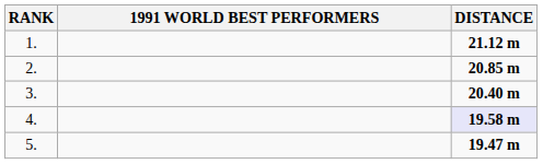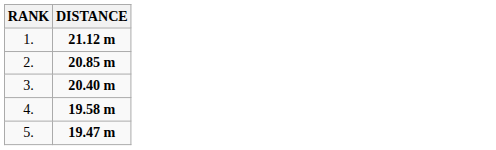 <table class="wikitable" style="border-collapse: collapse; font-size: 90%;">
 <tr>
 <th>RANK</th>
-<th align="center" style="width: 25em">1991 WORLD BEST PERFORMERS</th>
 <th align="center" style="width: 5em">DISTANCE</th>
 </tr>
 <tr>
 <td align="center">1.</td>
-<td></td>
 <td align="center"><strong>21.12 m</strong></td>
 </tr>
 <tr>
 <td align="center">2.</td>
-<td></td>
 <td align="center"><strong>20.85 m</strong></td>
 </tr>
 <tr>
 <td align="center">3.</td>
-<td></td>
 <td align="center"><strong>20.40 m</strong></td>
 </tr>
 <tr>
 <td align="center">4.</td>
-<td></td>
-<td align="center" style="background: lavender;"><strong>19.58 m</strong></td>
+<td align="center"><strong>19.58 m</strong></td>
 </tr>
 <tr>
 <td align="center">5.</td>
-<td></td>
 <td align="center"><strong>19.47 m</strong></td>
 </tr>
 </table>
